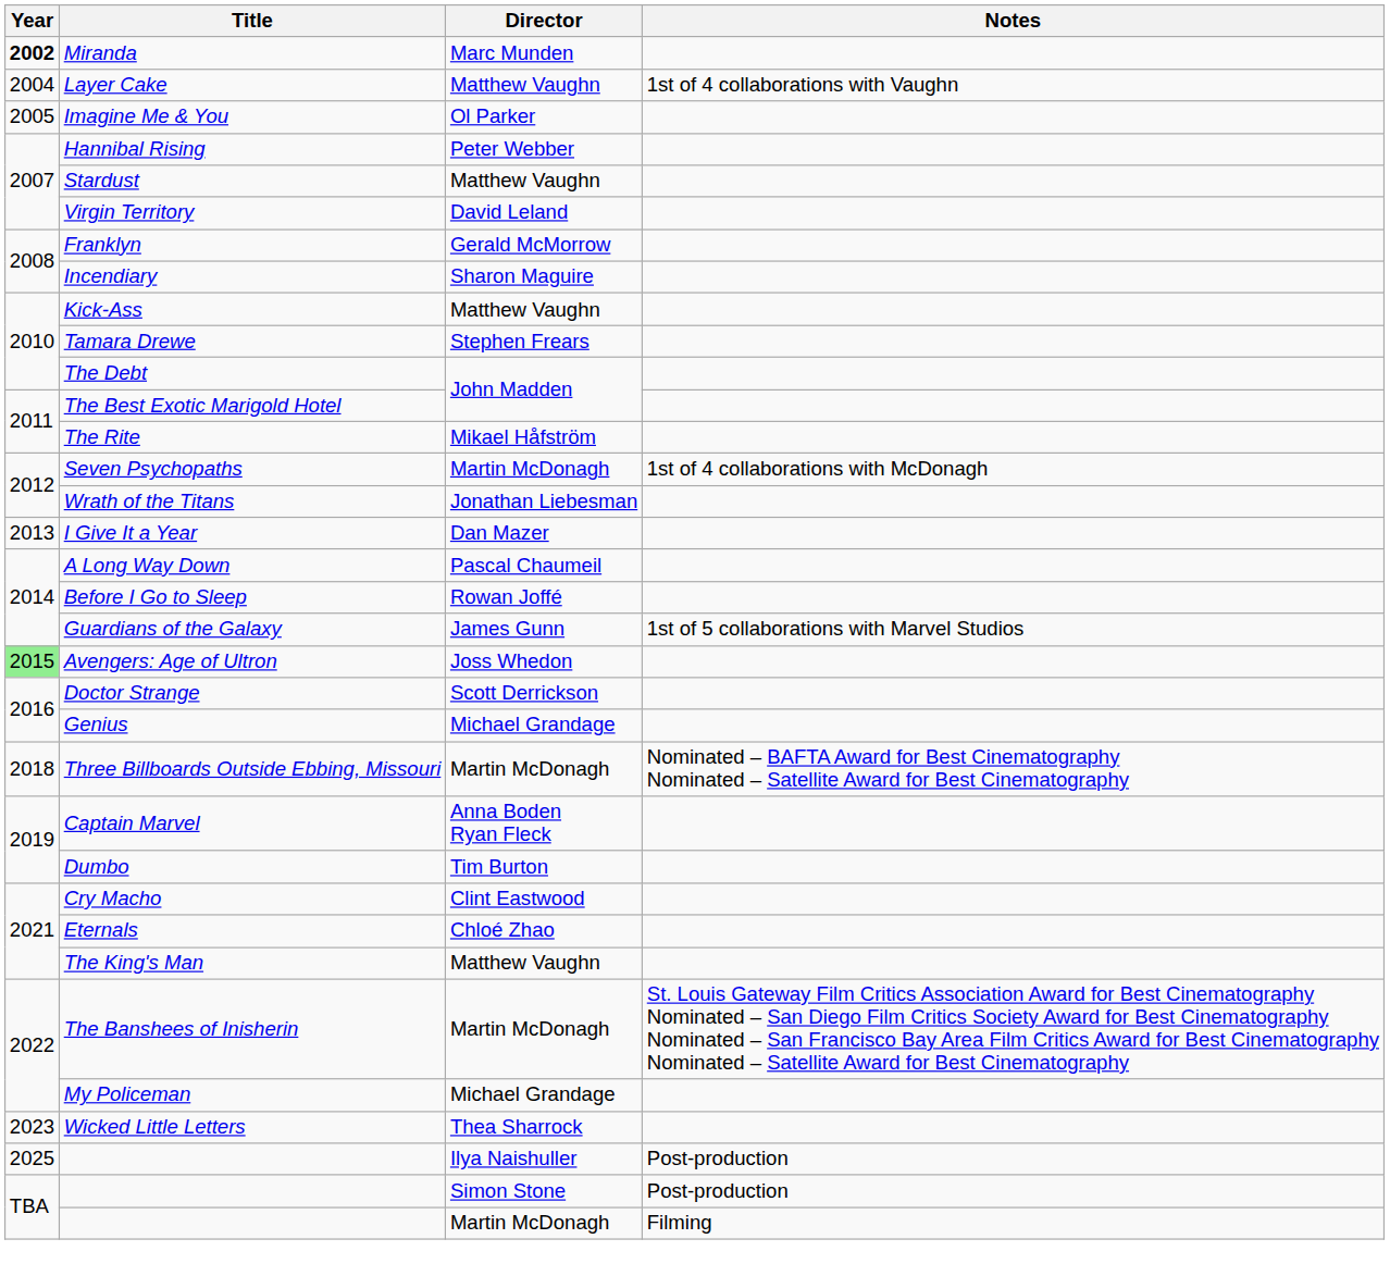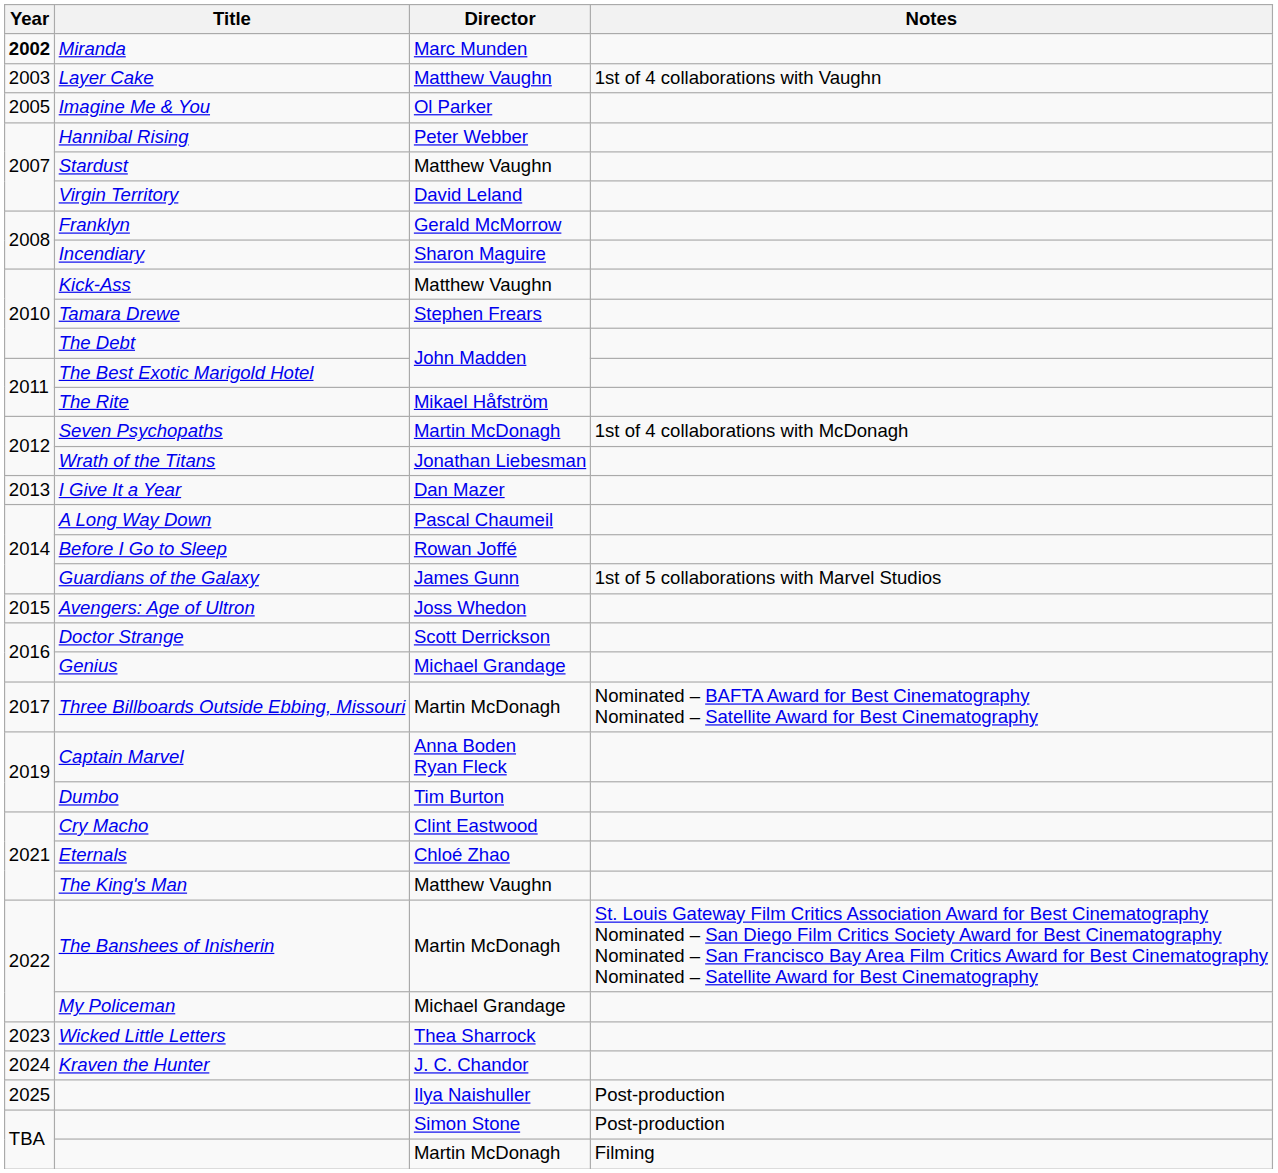 <table class="wikitable">
 <tr>
 <th>Year</th>
 <th>Title</th>
 <th>Director</th>
 <th>Notes</th>
 </tr>
 <tr>
 <td><strong>2002</strong></td>
 <td><em><a href='#'>Miranda</a></em></td>
 <td><a href='#'>Marc Munden</a></td>
 <td></td>
 </tr>
 <tr>
-<td>2004</td>
+<td>2003</td>
 <td><em><a href='#'>Layer Cake</a></em></td>
 <td><a href='#'>Matthew Vaughn</a></td>
 <td>1st of 4 collaborations with Vaughn</td>
 </tr>
 <tr>
 <td>2005</td>
 <td><em><a href='#'>Imagine Me & You</a></em></td>
 <td><a href='#'>Ol Parker</a></td>
 <td></td>
 </tr>
 <tr>
 <td rowspan=3>2007</td>
 <td><em><a href='#'>Hannibal Rising</a></em></td>
 <td><a href='#'>Peter Webber</a></td>
 <td></td>
 </tr>
 <tr>
 <td><em><a href='#'>Stardust</a></em></td>
 <td>Matthew Vaughn</td>
 <td></td>
 </tr>
 <tr>
 <td><em><a href='#'>Virgin Territory</a></em></td>
 <td><a href='#'>David Leland</a></td>
 <td></td>
 </tr>
 <tr>
 <td rowspan=2>2008</td>
 <td><em><a href='#'>Franklyn</a></em></td>
 <td><a href='#'>Gerald McMorrow</a></td>
 <td></td>
 </tr>
 <tr>
 <td><em><a href='#'>Incendiary</a></em></td>
 <td><a href='#'>Sharon Maguire</a></td>
 <td></td>
 </tr>
 <tr>
 <td rowspan=3>2010</td>
 <td><em><a href='#'>Kick-Ass</a></em></td>
 <td>Matthew Vaughn</td>
 <td></td>
 </tr>
 <tr>
 <td><em><a href='#'>Tamara Drewe</a></em></td>
 <td><a href='#'>Stephen Frears</a></td>
 <td></td>
 </tr>
 <tr>
 <td><em><a href='#'>The Debt</a></em></td>
 <td rowspan=2><a href='#'>John Madden</a></td>
 <td></td>
 </tr>
 <tr>
 <td rowspan=2>2011</td>
 <td><em><a href='#'>The Best Exotic Marigold Hotel</a></em></td>
 <td></td>
 </tr>
 <tr>
 <td><em><a href='#'>The Rite</a></em></td>
 <td><a href='#'>Mikael Håfström</a></td>
 <td></td>
 </tr>
 <tr>
 <td rowspan=2>2012</td>
 <td><em><a href='#'>Seven Psychopaths</a></em></td>
 <td><a href='#'>Martin McDonagh</a></td>
 <td>1st of 4 collaborations with McDonagh</td>
 </tr>
 <tr>
 <td><em><a href='#'>Wrath of the Titans</a></em></td>
 <td><a href='#'>Jonathan Liebesman</a></td>
 <td></td>
 </tr>
 <tr>
 <td>2013</td>
 <td><em><a href='#'>I Give It a Year</a></em></td>
 <td><a href='#'>Dan Mazer</a></td>
 <td></td>
 </tr>
 <tr>
 <td rowspan=3>2014</td>
 <td><em><a href='#'>A Long Way Down</a></em></td>
 <td><a href='#'>Pascal Chaumeil</a></td>
 <td></td>
 </tr>
 <tr>
 <td><em><a href='#'>Before I Go to Sleep</a></em></td>
 <td><a href='#'>Rowan Joffé</a></td>
 <td></td>
 </tr>
 <tr>
 <td><em><a href='#'>Guardians of the Galaxy</a></em></td>
 <td><a href='#'>James Gunn</a></td>
 <td>1st of 5 collaborations with Marvel Studios</td>
 </tr>
 <tr>
-<td style="background: lightgreen;">2015</td>
+<td>2015</td>
 <td><em><a href='#'>Avengers: Age of Ultron</a></em></td>
 <td><a href='#'>Joss Whedon</a></td>
 <td></td>
 </tr>
 <tr>
 <td rowspan=2>2016</td>
 <td><em><a href='#'>Doctor Strange</a></em></td>
 <td><a href='#'>Scott Derrickson</a></td>
 <td></td>
 </tr>
 <tr>
 <td><em><a href='#'>Genius</a></em></td>
 <td><a href='#'>Michael Grandage</a></td>
 <td></td>
 </tr>
 <tr>
-<td>2018</td>
+<td>2017</td>
 <td><em><a href='#'>Three Billboards Outside Ebbing, Missouri</a></em></td>
 <td>Martin McDonagh</td>
 <td>Nominated – <a href='#'>BAFTA Award for Best Cinematography</a><br>Nominated – <a href='#'>Satellite Award for Best Cinematography</a></td>
 </tr>
 <tr>
 <td rowspan=2>2019</td>
 <td><em><a href='#'>Captain Marvel</a></em></td>
 <td><a href='#'>Anna Boden<br>Ryan Fleck</a></td>
 <td></td>
 </tr>
 <tr>
 <td><em><a href='#'>Dumbo</a></em></td>
 <td><a href='#'>Tim Burton</a></td>
 <td></td>
 </tr>
 <tr>
 <td rowspan="3">2021</td>
 <td><em><a href='#'>Cry Macho</a></em></td>
 <td><a href='#'>Clint Eastwood</a></td>
 <td></td>
 </tr>
 <tr>
 <td><em><a href='#'>Eternals</a></em></td>
 <td><a href='#'>Chloé Zhao</a></td>
 <td></td>
 </tr>
 <tr>
 <td><em><a href='#'>The King's Man</a></em></td>
 <td>Matthew Vaughn</td>
 <td></td>
 </tr>
 <tr>
 <td rowspan="2">2022</td>
 <td><em><a href='#'>The Banshees of Inisherin</a></em></td>
 <td>Martin McDonagh</td>
 <td><a href='#'>St. Louis Gateway Film Critics Association Award for Best Cinematography</a><br>Nominated – <a href='#'>San Diego Film Critics Society Award for Best Cinematography</a><br>Nominated – <a href='#'>San Francisco Bay Area Film Critics Award for Best Cinematography</a><br>Nominated – <a href='#'>Satellite Award for Best Cinematography</a></td>
 </tr>
 <tr>
 <td><em><a href='#'>My Policeman</a></em></td>
 <td>Michael Grandage</td>
 <td></td>
 </tr>
 <tr>
 <td>2023</td>
 <td><em><a href='#'>Wicked Little Letters</a></em></td>
 <td><a href='#'>Thea Sharrock</a></td>
 <td></td>
 </tr>
 <tr>
+<td>2024</td>
+<td><em><a href='#'>Kraven the Hunter</a></em></td>
+<td><a href='#'>J. C. Chandor</a></td>
+<td></td>
+</tr>
+<tr>
 <td>2025</td>
 <td></td>
 <td><a href='#'>Ilya Naishuller</a></td>
 <td>Post-production</td>
 </tr>
 <tr>
 <td rowspan="2">TBA</td>
 <td></td>
 <td><a href='#'>Simon Stone</a></td>
 <td>Post-production</td>
 </tr>
 <tr>
 <td></td>
 <td>Martin McDonagh</td>
 <td>Filming</td>
 </tr>
 </table>
